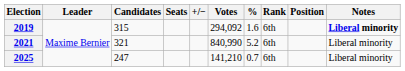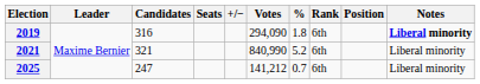 <table class="wikitable plainrowheaders" style="text-align: left;">
 <tr>
 <th scope="col">Election</th>
 <th scope="col">Leader</th>
 <th scope="col">Candidates</th>
 <th scope="col">Seats</th>
 <th scope="col">+/−</th>
 <th scope="col">Votes</th>
 <th scope="col">%</th>
 <th scope="col">Rank</th>
 <th scope="col">Position</th>
 <th scope="col">Notes</th>
 </tr>
 <tr>
 <th><a href='#'>2019</a></th>
 <td rowspan=3><a href='#'>Maxime Bernier</a></td>
-<td>315</td>
+<td>316</td>
 <td></td>
 <td></td>
-<td>294,092</td>
-<td>1.6</td>
+<td>294,090</td>
+<td>1.8</td>
 <td> 6th</td>
 <td></td>
 <td><strong><a href='#'>Liberal</a> minority</strong></td>
 </tr>
 <tr>
 <th><a href='#'>2021</a></th>
 <td>321</td>
 <td></td>
 <td></td>
 <td>840,990</td>
 <td>5.2</td>
 <td> 6th</td>
 <td></td>
 <td>Liberal minority</td>
 </tr>
 <tr>
 <th><a href='#'>2025</a></th>
 <td>247</td>
 <td></td>
 <td></td>
-<td>141,210</td>
+<td>141,212</td>
 <td>0.7</td>
 <td> 6th</td>
 <td></td>
 <td>Liberal minority</td>
 </tr>
 </table>
